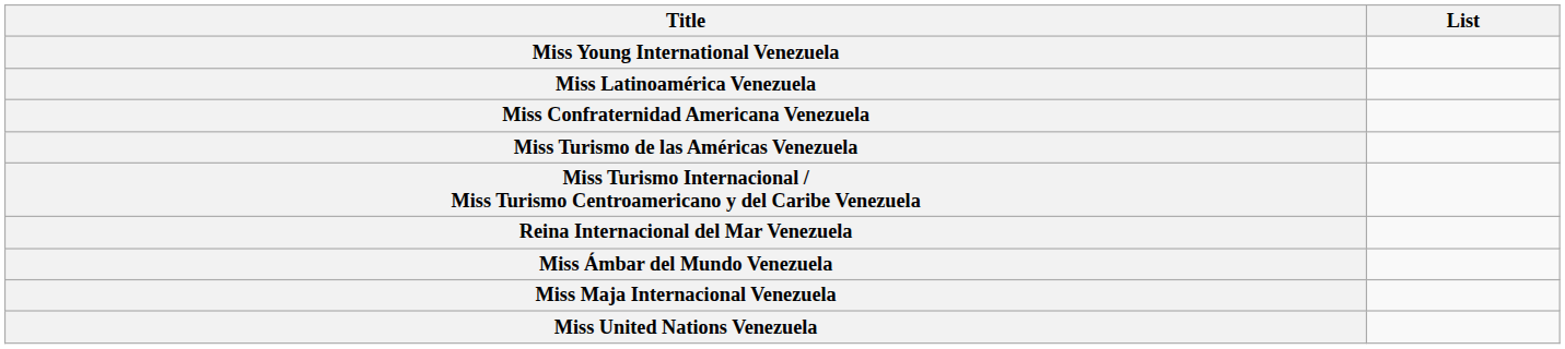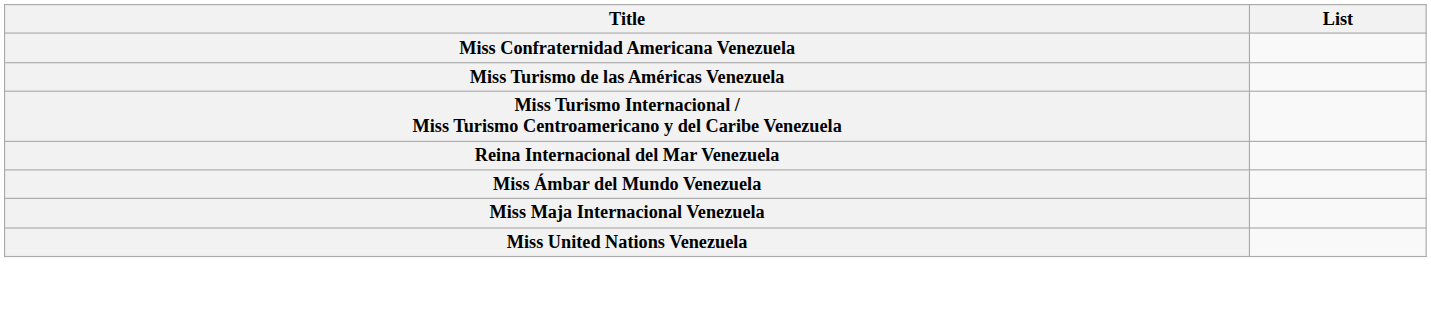 <table class="wikitable">
 <tr>
 <th width="15%">Title</th>
 <th width="2%">List</th>
-</tr>
-<tr>
-<th>Miss Young International Venezuela</th>
-<td></td>
-</tr>
-<tr>
-<th>Miss Latinoamérica Venezuela</th>
-<td></td>
 </tr>
 <tr>
 <th>Miss Confraternidad Americana Venezuela</th>
 <td></td>
 </tr>
 <tr>
 <th>Miss Turismo de las Américas Venezuela</th>
 <td></td>
 </tr>
 <tr>
 <th>Miss Turismo Internacional /<br>Miss Turismo Centroamericano y del Caribe Venezuela</th>
 <td></td>
 </tr>
 <tr>
 <th>Reina Internacional del Mar Venezuela</th>
 <td></td>
 </tr>
 <tr>
 <th>Miss Ámbar del Mundo Venezuela</th>
 <td></td>
 </tr>
 <tr>
 <th>Miss Maja Internacional Venezuela</th>
 <td></td>
 </tr>
 <tr>
 <th>Miss United Nations Venezuela</th>
 <td></td>
 </tr>
 </table>
